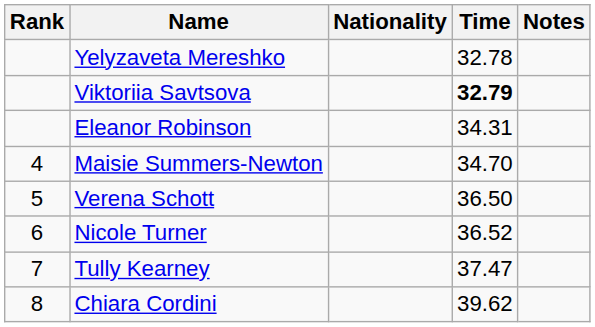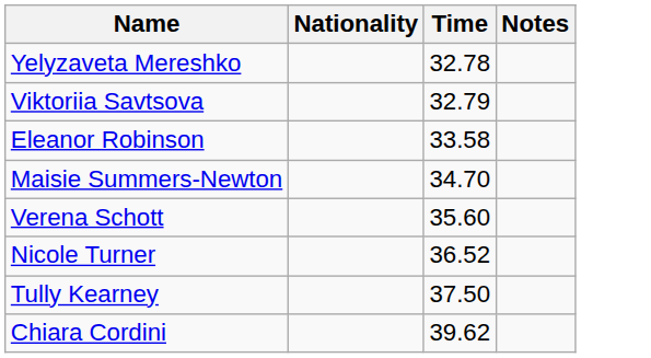 <table class="wikitable sortable" style="text-align:center">
 <tr>
-<th>Rank</th>
 <th>Name</th>
 <th>Nationality</th>
 <th>Time</th>
 <th>Notes</th>
 </tr>
 <tr>
-<td></td>
 <td align=left><a href='#'>Yelyzaveta Mereshko</a></td>
 <td align=left></td>
 <td>32.78</td>
 <td></td>
 </tr>
 <tr>
-<td></td>
 <td align=left><a href='#'>Viktoriia Savtsova</a></td>
 <td align=left></td>
-<td><strong>32.79</strong></td>
+<td>32.79</td>
 <td></td>
 </tr>
 <tr>
-<td></td>
 <td align=left><a href='#'>Eleanor Robinson</a></td>
 <td align=left></td>
-<td>34.31</td>
+<td>33.58</td>
 <td></td>
 </tr>
 <tr>
-<td>4</td>
 <td align=left><a href='#'>Maisie Summers-Newton</a></td>
 <td align=left></td>
 <td>34.70</td>
 <td></td>
 </tr>
 <tr>
-<td>5</td>
 <td align=left><a href='#'>Verena Schott</a></td>
 <td align=left></td>
-<td>36.50</td>
+<td>35.60</td>
 <td></td>
 </tr>
 <tr>
-<td>6</td>
 <td align=left><a href='#'>Nicole Turner</a></td>
 <td align=left></td>
 <td>36.52</td>
 <td></td>
 </tr>
 <tr>
-<td>7</td>
 <td align=left><a href='#'>Tully Kearney</a></td>
 <td align=left></td>
-<td>37.47</td>
+<td>37.50</td>
 <td></td>
 </tr>
 <tr>
-<td>8</td>
 <td align=left><a href='#'>Chiara Cordini</a></td>
 <td align=left></td>
 <td>39.62</td>
 <td></td>
 </tr>
 </table>
